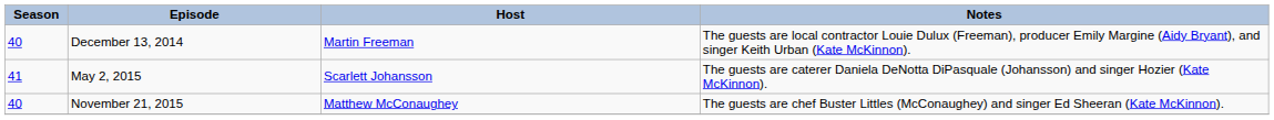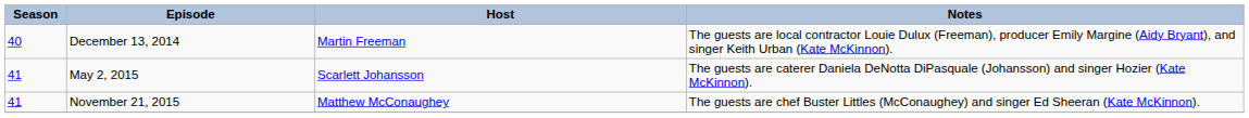 <table class="wikitable" style="width:100%;">
 <tr>
 <th style="background:#B0C4DE;" width="5%">Season</th>
 <th style="background:#B0C4DE;" width="20%">Episode</th>
 <th style="background:#B0C4DE;" width="30%">Host</th>
 <th style="background:#B0C4DE;" width="45%">Notes</th>
 </tr>
 <tr>
 <td><a href='#'>40</a></td>
 <td>December 13, 2014</td>
 <td><a href='#'>Martin Freeman</a></td>
 <td>The guests are local contractor Louie Dulux (Freeman), producer Emily Margine (<a href='#'>Aidy Bryant</a>), and singer Keith Urban (<a href='#'>Kate McKinnon</a>).</td>
 </tr>
 <tr>
 <td><a href='#'>41</a></td>
 <td>May 2, 2015</td>
 <td><a href='#'>Scarlett Johansson</a></td>
 <td>The guests are caterer Daniela DeNotta DiPasquale (Johansson) and singer Hozier (<a href='#'>Kate McKinnon</a>).</td>
 </tr>
 <tr>
-<td><a href='#'>40</a></td>
+<td><a href='#'>41</a></td>
 <td>November 21, 2015</td>
 <td><a href='#'>Matthew McConaughey</a></td>
 <td>The guests are chef Buster Littles (McConaughey) and singer Ed Sheeran (<a href='#'>Kate McKinnon</a>).</td>
 </tr>
 <tr>
 </tr>
 </table>
